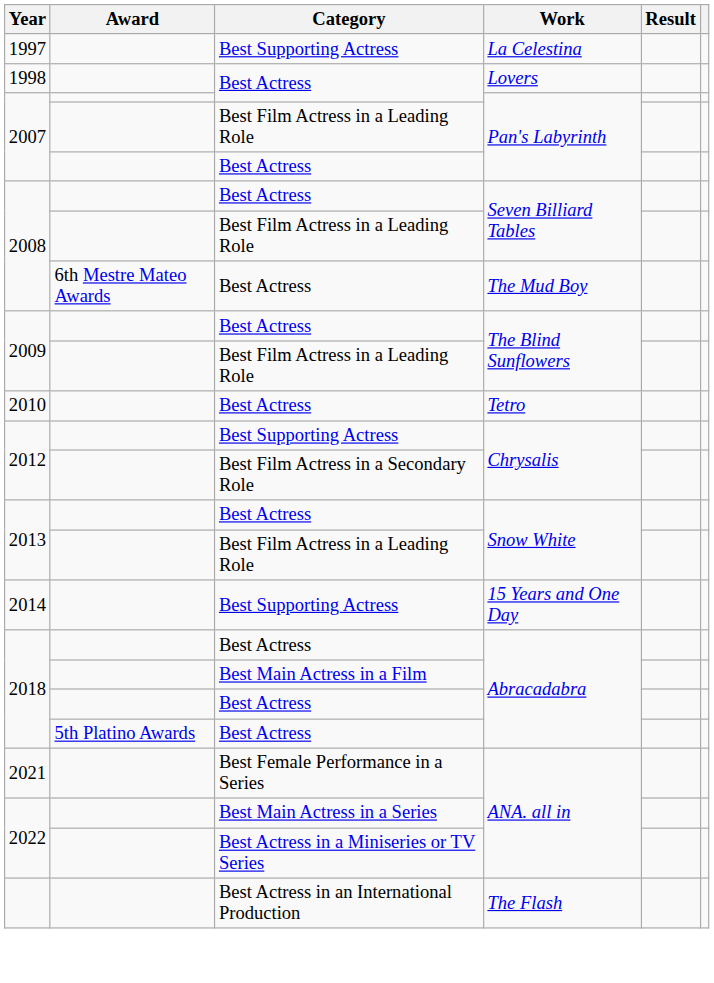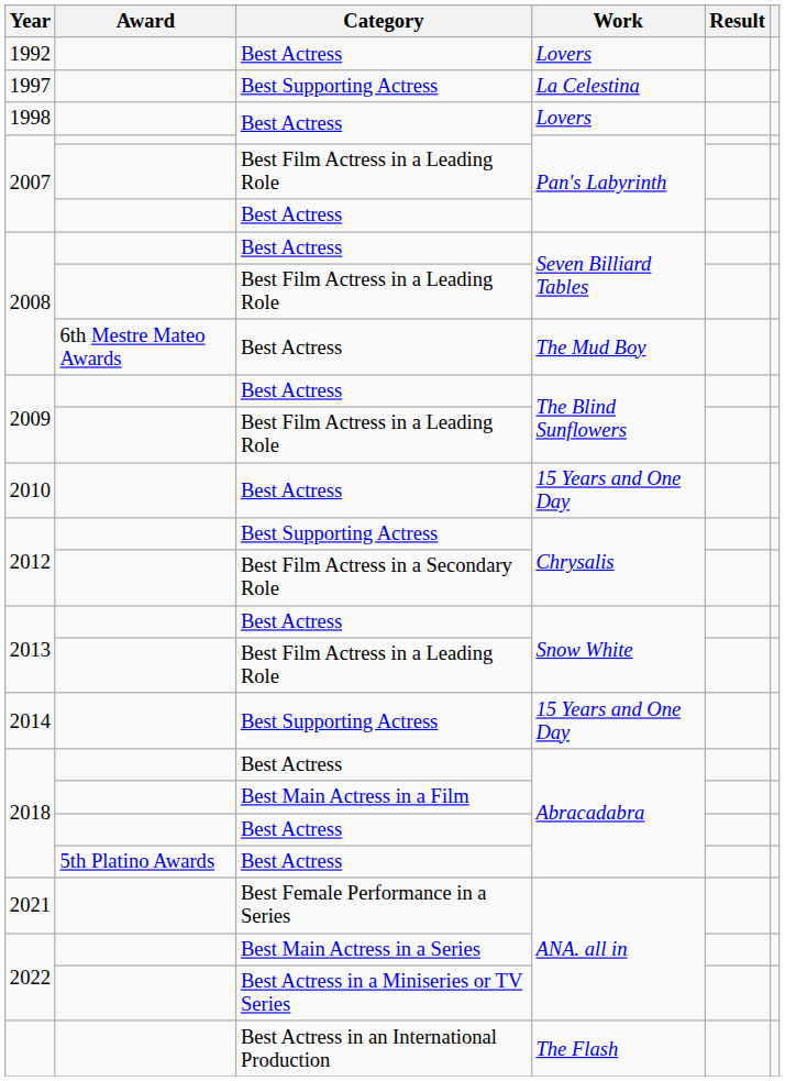 <table class="wikitable sortable plainrowheaders">
 <tr>
 <th>Year</th>
 <th>Award</th>
 <th>Category</th>
 <th>Work</th>
 <th>Result</th>
 <th></th>
+</tr>
+<tr>
+<td align = "center">1992</td>
+<td></td>
+<td><a href='#'>Best Actress</a></td>
+<td><em><a href='#'>Lovers</a></em></td>
+<td></td>
+<td align = "center"></td>
 </tr>
 <tr>
 <td align = "center">1997</td>
 <td></td>
 <td><a href='#'>Best Supporting Actress</a></td>
 <td><em><a href='#'>La Celestina</a></em></td>
 <td></td>
 <td align = "center"></td>
 </tr>
 <tr>
 <td align = "center">1998</td>
 <td></td>
 <td rowspan="2"><a href='#'>Best Actress</a></td>
 <td><em><a href='#'>Lovers</a></em></td>
 <td></td>
 <td></td>
 </tr>
 <tr>
 <td align = "center" rowspan = "3">2007</td>
 <td></td>
 <td rowspan = "3"><em><a href='#'>Pan's Labyrinth</a></em></td>
 <td></td>
 <td></td>
 </tr>
 <tr>
 <td></td>
 <td>Best Film Actress in a Leading Role</td>
 <td></td>
 <td align = "center"></td>
 </tr>
 <tr>
 <td></td>
 <td><a href='#'>Best Actress</a></td>
 <td></td>
 <td align = "center"></td>
 </tr>
 <tr>
 <td align = "center" rowspan = "3">2008</td>
 <td></td>
 <td><a href='#'>Best Actress</a></td>
 <td rowspan = "2"><em><a href='#'>Seven Billiard Tables</a></em></td>
 <td></td>
 <td align = "center"></td>
 </tr>
 <tr>
 <td></td>
 <td>Best Film Actress in a Leading Role</td>
 <td></td>
 <td align = "center"></td>
 </tr>
 <tr>
 <td>6th <a href='#'>Mestre Mateo Awards</a></td>
 <td>Best Actress</td>
 <td><em><a href='#'>The Mud Boy</a></em></td>
 <td></td>
 <td align = "center"></td>
 </tr>
 <tr>
 <td align = "center" rowspan = "2">2009</td>
 <td></td>
 <td><a href='#'>Best Actress</a></td>
 <td rowspan = "2"><em><a href='#'>The Blind Sunflowers</a></em></td>
 <td></td>
 <td></td>
 </tr>
 <tr>
 <td></td>
 <td>Best Film Actress in a Leading Role</td>
 <td></td>
 <td align = "center"></td>
 </tr>
 <tr>
 <td align = "center">2010</td>
 <td></td>
 <td><a href='#'>Best Actress</a></td>
-<td><em><a href='#'>Tetro</a></em></td>
+<td><em><a href='#'>15 Years and One Day</a></em></td>
 <td></td>
 <td></td>
 </tr>
 <tr>
 <td align = "center" rowspan = "2">2012</td>
 <td></td>
 <td><a href='#'>Best Supporting Actress</a></td>
 <td rowspan = "2"><em><a href='#'>Chrysalis</a></em></td>
 <td></td>
 <td></td>
 </tr>
 <tr>
 <td></td>
 <td>Best Film Actress in a Secondary Role</td>
 <td></td>
 <td align = "center"></td>
 </tr>
 <tr>
 <td align = "center" rowspan = "2">2013</td>
 <td></td>
 <td><a href='#'>Best Actress</a></td>
 <td rowspan = "2"><em><a href='#'>Snow White</a></em></td>
 <td></td>
 <td align = "center"></td>
 </tr>
 <tr>
 <td></td>
 <td>Best Film Actress in a Leading Role</td>
 <td></td>
 <td align = "center"></td>
 </tr>
 <tr>
 <td align = "center">2014</td>
 <td></td>
 <td><a href='#'>Best Supporting Actress</a></td>
 <td><em><a href='#'>15 Years and One Day</a></em></td>
 <td></td>
 <td align = "center"></td>
 </tr>
 <tr>
 <td align = "center" rowspan = "4">2018</td>
 <td></td>
 <td>Best Actress</td>
 <td rowspan = "4"><em><a href='#'>Abracadabra</a></em></td>
 <td></td>
 <td align = "center"></td>
 </tr>
 <tr>
 <td></td>
 <td><a href='#'>Best Main Actress in a Film</a></td>
 <td></td>
 <td align = "center"></td>
 </tr>
 <tr>
 <td></td>
 <td><a href='#'>Best Actress</a></td>
 <td></td>
 <td align = "center"></td>
 </tr>
 <tr>
 <td><a href='#'>5th Platino Awards</a></td>
 <td><a href='#'>Best Actress</a></td>
 <td></td>
 <td align = "center"></td>
 </tr>
 <tr>
 <td align = "center">2021</td>
 <td></td>
 <td>Best Female Performance in a Series</td>
 <td rowspan = "3"><em><a href='#'>ANA. all in</a></em></td>
 <td></td>
 <td align = "center"></td>
 </tr>
 <tr>
 <td align = "center" rowspan = "2">2022</td>
 <td></td>
 <td><a href='#'>Best Main Actress in a Series</a></td>
 <td></td>
 <td align = "center"></td>
 </tr>
 <tr>
 <td></td>
 <td><a href='#'>Best Actress in a Miniseries or TV Series</a></td>
 <td></td>
 <td align = "center"></td>
 </tr>
 <tr>
 <td></td>
 <td></td>
 <td>Best Actress in an International Production</td>
 <td><em><a href='#'>The Flash</a></em></td>
 <td></td>
 <td></td>
 </tr>
 </table>
